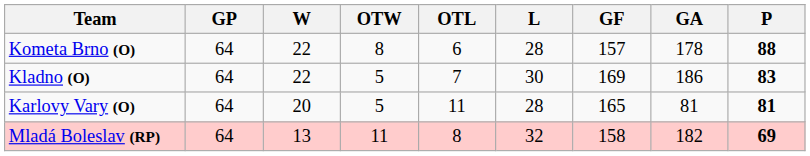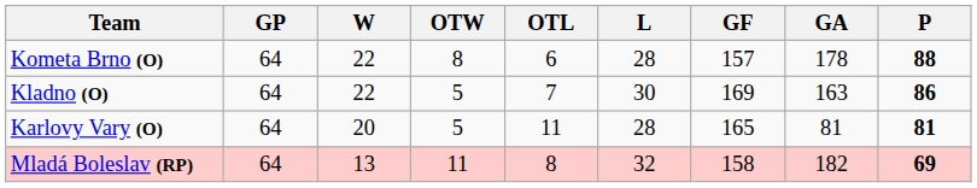 <table class="wikitable sortable" style="text-align:center;">
 <tr>
 <th width=150>Team</th>
 <th width=60>GP</th>
 <th width=60>W</th>
 <th width=60>OTW</th>
 <th width=60>OTL</th>
 <th width=60>L</th>
 <th width=60>GF</th>
 <th width=60>GA</th>
 <th width=60>P</th>
 </tr>
 <tr>
 <td align=left><a href='#'>Kometa Brno</a>  <small><strong>(O)</strong></small></td>
 <td>64</td>
 <td>22</td>
 <td>8</td>
 <td>6</td>
 <td>28</td>
 <td>157</td>
 <td>178</td>
 <td><strong>88</strong></td>
 </tr>
 <tr>
 <td align=left><a href='#'>Kladno</a>  <small><strong>(O)</strong></small></td>
 <td>64</td>
 <td>22</td>
 <td>5</td>
 <td>7</td>
 <td>30</td>
 <td>169</td>
-<td>186</td>
-<td><strong>83</strong></td>
+<td>163</td>
+<td><strong>86</strong></td>
 </tr>
 <tr>
 <td align=left><a href='#'>Karlovy Vary</a>  <small><strong>(O)</strong></small></td>
 <td>64</td>
 <td>20</td>
 <td>5</td>
 <td>11</td>
 <td>28</td>
 <td>165</td>
 <td>81</td>
 <td><strong>81</strong></td>
 </tr>
 <tr style="background:#fcc;">
 <td align=left><a href='#'>Mladá Boleslav</a>  <small><strong>(RP)</strong></small></td>
 <td>64</td>
 <td>13</td>
 <td>11</td>
 <td>8</td>
 <td>32</td>
 <td>158</td>
 <td>182</td>
 <td><strong>69</strong></td>
 </tr>
 </table>
